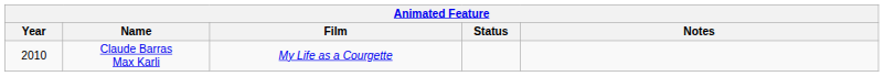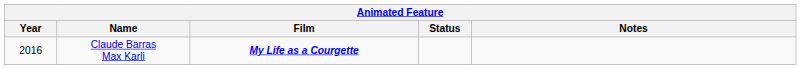 <table class="wikitable" style="text-align: center">
 <tr>
 <th colspan=6 style="text-align:center;"><a href='#'>Animated Feature</a></th>
 </tr>
 <tr>
 <th style="width:075px;">Year</th>
 <th style="width:200px;">Name</th>
 <th style="width:350px;">Film</th>
 <th style="width:075px;">Status</th>
 <th style="width:500px;">Notes</th>
 </tr>
 <tr>
-<td>2010</td>
+<td>2016</td>
 <td><a href='#'>Claude Barras</a> <br> <a href='#'>Max Karli</a></td>
-<td><em><a href='#'>My Life as a Courgette</a></em></td>
+<td><strong><em><a href='#'>My Life as a Courgette</a></em></strong></td>
 <td></td>
 <td></td>
 </tr>
 </table>
